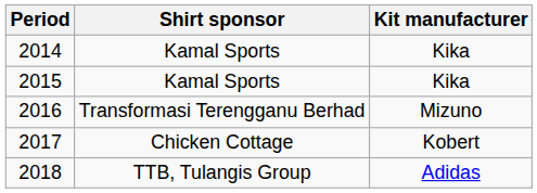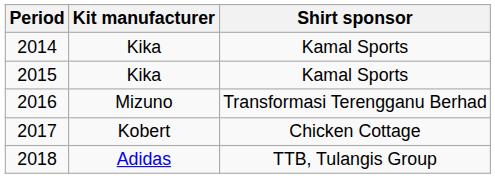 <table class="wikitable" style="text-align:center;margin-left:1em;float:center">
 <tr>
 <th>Period</th>
+<th>Kit manufacturer</th>
 <th>Shirt sponsor</th>
-<th>Kit manufacturer</th>
 </tr>
 <tr>
 <td>2014</td>
+<td>Kika</td>
 <td>Kamal Sports</td>
-<td>Kika</td>
 </tr>
 <tr>
 <td>2015</td>
+<td>Kika</td>
 <td>Kamal Sports</td>
-<td>Kika</td>
 </tr>
 <tr>
 <td>2016</td>
+<td>Mizuno</td>
 <td>Transformasi Terengganu Berhad</td>
-<td>Mizuno</td>
 </tr>
 <tr>
 <td>2017</td>
+<td>Kobert</td>
 <td>Chicken Cottage</td>
-<td>Kobert</td>
 </tr>
 <tr>
 <td>2018</td>
+<td><a href='#'>Adidas</a></td>
 <td>TTB, Tulangis Group</td>
-<td><a href='#'>Adidas</a></td>
 </tr>
 </table>
